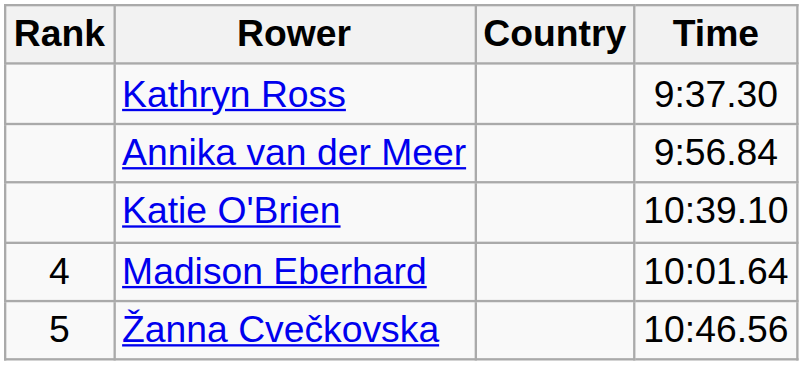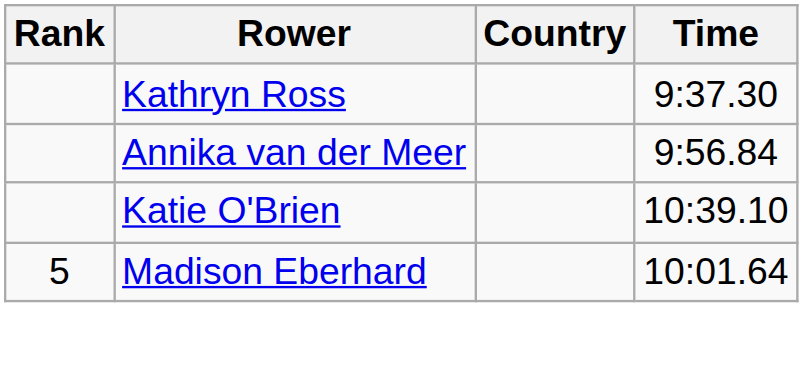 <table class="wikitable" style="text-align:center">
 <tr>
 <th>Rank</th>
 <th>Rower</th>
 <th>Country</th>
 <th>Time</th>
 </tr>
 <tr>
 <td></td>
 <td align="left"><a href='#'>Kathryn Ross</a></td>
 <td align="left"></td>
 <td>9:37.30</td>
 </tr>
 <tr>
 <td></td>
 <td align="left"><a href='#'>Annika van der Meer</a></td>
 <td align="left"></td>
 <td>9:56.84</td>
 </tr>
 <tr>
 <td></td>
 <td align="left"><a href='#'>Katie O'Brien</a></td>
 <td align="left"></td>
 <td>10:39.10</td>
 </tr>
 <tr>
-<td>4</td>
+<td>5</td>
 <td align="left"><a href='#'>Madison Eberhard</a></td>
 <td align="left"></td>
 <td>10:01.64</td>
 </tr>
-<tr>
-<td>5</td>
-<td align="left"><a href='#'>Žanna Cvečkovska</a></td>
-<td align="left"></td>
-<td>10:46.56</td>
-</tr>
 </table>
